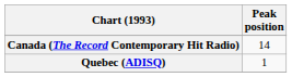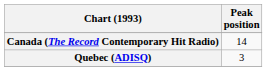 <table class="wikitable sortable plainrowheaders" style="text-align:center">
 <tr>
 <th scope="col">Chart (1993)</th>
 <th scope="col">Peak<br>position</th>
 </tr>
 <tr>
 </tr>
 <tr>
 </tr>
 <tr>
 <th scope="row">Canada (<em><a href='#'>The Record</a></em> Contemporary Hit Radio)</th>
 <td>14</td>
 </tr>
 <tr>
 <th scope="row">Quebec (<a href='#'>ADISQ</a>)</th>
-<td>1</td>
+<td>3</td>
 </tr>
 <tr>
 </tr>
 </table>
